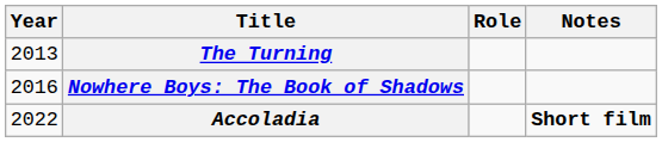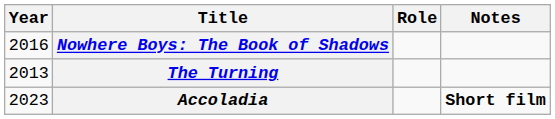 <table class="wikitable plainrowheaders sortable">
 <tr>
 <th scope="col">Year</th>
 <th scope="col">Title</th>
 <th scope="col">Role</th>
 <th scope="col" class="unsortable">Notes</th>
 </tr>
 <tr>
+<td>2016</td>
+<th scope="row"><em><a href='#'>Nowhere Boys: The Book of Shadows</a></em></th>
+<td></td>
+<td></td>
+</tr>
+<tr>
 <td>2013</td>
 <th scope="row"><em><a href='#'>The Turning</a></em></th>
 <td></td>
 <td></td>
 </tr>
 <tr>
-<td>2016</td>
-<th scope="row"><em><a href='#'>Nowhere Boys: The Book of Shadows</a></em></th>
-<td></td>
-<td></td>
-</tr>
-<tr>
-<td>2022</td>
+<td>2023</td>
 <th scope="row"><em>Accoladia</em></th>
 <td></td>
 <td><strong>Short film</strong></td>
 </tr>
 </table>
